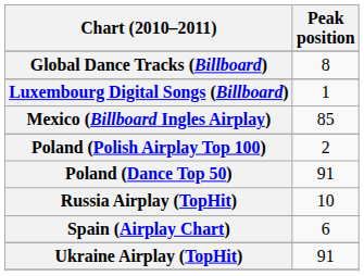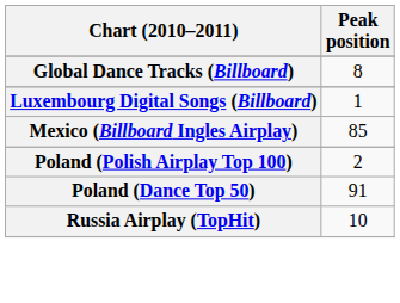 <table class="sortable wikitable plainrowheaders">
 <tr>
 <th scope="col">Chart (2010–2011)</th>
 <th scope="col">Peak<br>position</th>
 </tr>
 <tr>
 </tr>
 <tr>
 </tr>
 <tr>
 </tr>
 <tr>
 </tr>
 <tr>
 </tr>
 <tr>
 </tr>
 <tr>
 </tr>
 <tr>
 </tr>
 <tr>
 </tr>
 <tr>
 <th scope="row">Global Dance Tracks (<em><a href='#'>Billboard</a></em>)</th>
 <td style="text-align:center;">8</td>
 </tr>
 <tr>
 </tr>
 <tr>
 </tr>
 <tr>
 <th scope="row"><a href='#'>Luxembourg Digital Songs</a> (<em><a href='#'>Billboard</a></em>)</th>
 <td style="text-align:center;">1</td>
 </tr>
 <tr>
 <th scope="row">Mexico (<a href='#'><em>Billboard</em> Ingles Airplay</a>)</th>
 <td style="text-align:center;">85</td>
 </tr>
 <tr>
 </tr>
 <tr>
 </tr>
 <tr>
 </tr>
 <tr>
 </tr>
 <tr>
 <th scope="row">Poland (<a href='#'>Polish Airplay Top 100</a>)</th>
 <td style="text-align:center;">2</td>
 </tr>
 <tr>
 <th scope="row">Poland (<a href='#'>Dance Top 50</a>)</th>
 <td style="text-align:center;">91</td>
 </tr>
 <tr>
 <th scope="row">Russia Airplay (<a href='#'>TopHit</a>)</th>
 <td style="text-align:center;">10</td>
 </tr>
 <tr>
 </tr>
 <tr>
-<th scope="row">Spain (<a href='#'>Airplay Chart</a>)</th>
-<td style="text-align:center;">6</td>
 </tr>
 <tr>
 </tr>
 <tr>
 </tr>
 <tr>
 </tr>
 <tr>
-</tr>
-<tr>
-</tr>
-<tr>
-<th scope="row">Ukraine Airplay (<a href='#'>TopHit</a>)</th>
-<td style="text-align:center;">91</td>
 </tr>
 <tr>
 </tr>
 <tr>
 </tr>
 <tr>
 </tr>
 <tr>
 </tr>
 <tr>
 </tr>
 <tr>
 </tr>
 </table>
